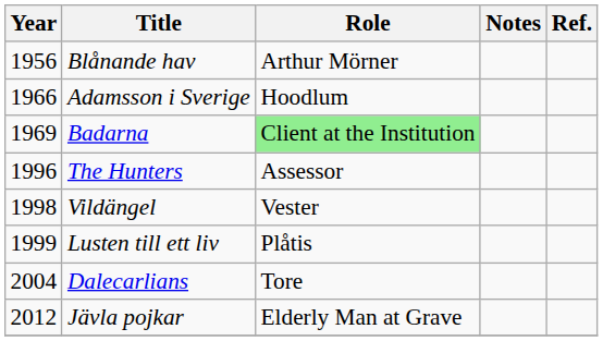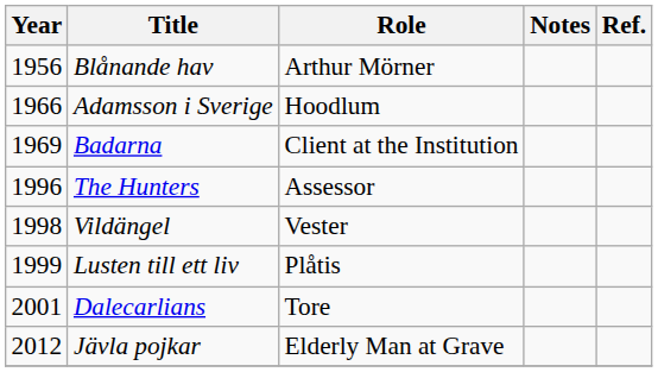 <table class="wikitable">
 <tr>
 <th>Year</th>
 <th>Title</th>
 <th>Role</th>
 <th>Notes</th>
 <th>Ref.</th>
 </tr>
 <tr>
 <td>1956</td>
 <td><em>Blånande hav</em></td>
 <td>Arthur Mörner</td>
 <td></td>
 <td></td>
 </tr>
 <tr>
 <td>1966</td>
 <td><em>Adamsson i Sverige</em></td>
 <td>Hoodlum</td>
 <td></td>
 <td></td>
 </tr>
 <tr>
 <td>1969</td>
 <td><em><a href='#'>Badarna</a></em></td>
-<td style="background: lightgreen;">Client at the Institution</td>
+<td>Client at the Institution</td>
 <td></td>
 <td></td>
 </tr>
 <tr>
 <td>1996</td>
 <td><em><a href='#'>The Hunters</a></em></td>
 <td>Assessor</td>
 <td></td>
 <td></td>
 </tr>
 <tr>
 <td>1998</td>
 <td><em>Vildängel</em></td>
 <td>Vester</td>
 <td></td>
 <td></td>
 </tr>
 <tr>
 <td>1999</td>
 <td><em>Lusten till ett liv</em></td>
 <td>Plåtis</td>
 <td></td>
 <td></td>
 </tr>
 <tr>
-<td>2004</td>
+<td>2001</td>
 <td><em><a href='#'>Dalecarlians</a></em></td>
 <td>Tore</td>
 <td></td>
 <td></td>
 </tr>
 <tr>
 <td>2012</td>
 <td><em>Jävla pojkar</em></td>
 <td>Elderly Man at Grave</td>
 <td></td>
 <td></td>
 </tr>
 <tr>
 </tr>
 </table>
